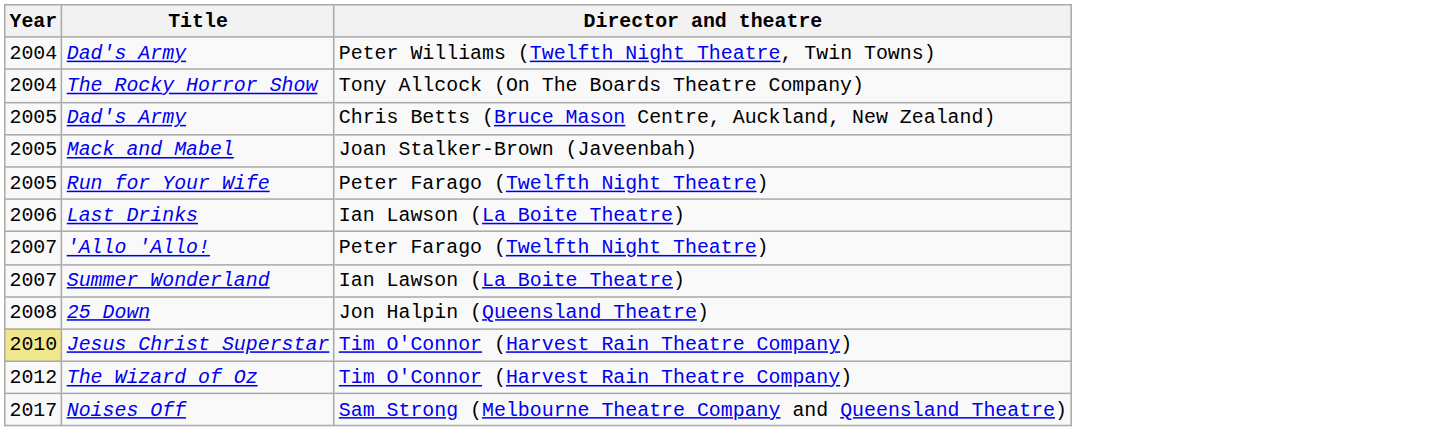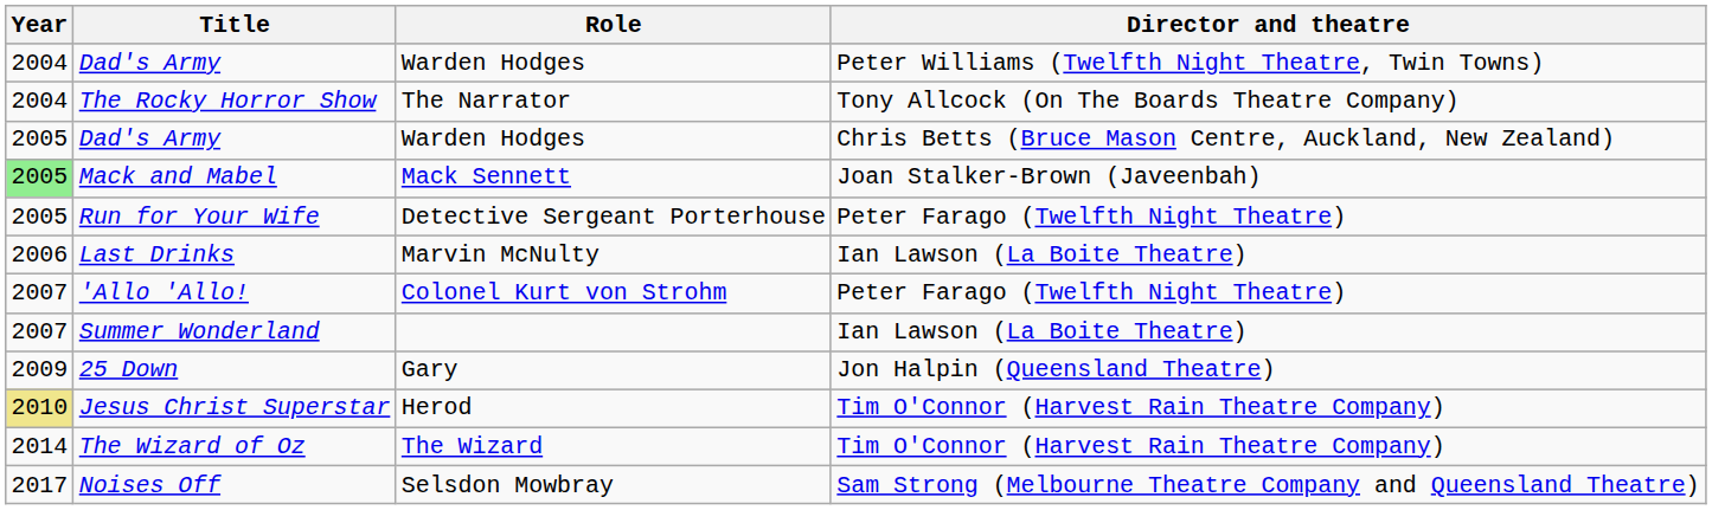 <table class="wikitable">
 <tr>
 <th>Year</th>
 <th>Title</th>
+<th>Role</th>
 <th>Director and theatre</th>
 </tr>
 <tr>
 <td>2004</td>
 <td><em><a href='#'>Dad's Army</a></em></td>
+<td>Warden Hodges</td>
 <td>Peter Williams (<a href='#'>Twelfth Night Theatre</a>, Twin Towns)</td>
 </tr>
 <tr>
 <td>2004</td>
 <td><em><a href='#'>The Rocky Horror Show</a></em></td>
+<td>The Narrator</td>
 <td>Tony Allcock (On The Boards Theatre Company)</td>
 </tr>
 <tr>
 <td>2005</td>
 <td><em><a href='#'>Dad's Army</a></em></td>
+<td>Warden Hodges</td>
 <td>Chris Betts (<a href='#'>Bruce Mason</a> Centre, Auckland, New Zealand)</td>
 </tr>
 <tr>
-<td>2005</td>
+<td style="background: lightgreen;">2005</td>
 <td><em><a href='#'>Mack and Mabel</a></em></td>
+<td><a href='#'>Mack Sennett</a></td>
 <td>Joan Stalker-Brown (Javeenbah)</td>
 </tr>
 <tr>
 <td>2005</td>
 <td><em><a href='#'>Run for Your Wife</a></em></td>
+<td>Detective Sergeant Porterhouse</td>
 <td>Peter Farago (<a href='#'>Twelfth Night Theatre</a>)</td>
 </tr>
 <tr>
 <td>2006</td>
 <td><em><a href='#'>Last Drinks</a></em></td>
+<td>Marvin McNulty</td>
 <td>Ian Lawson (<a href='#'>La Boite Theatre</a>)</td>
 </tr>
 <tr>
 <td>2007</td>
 <td><em><a href='#'>'Allo 'Allo!</a></em></td>
+<td><a href='#'>Colonel Kurt von Strohm</a></td>
 <td>Peter Farago (<a href='#'>Twelfth Night Theatre</a>)</td>
 </tr>
 <tr>
 <td>2007</td>
 <td><em><a href='#'>Summer Wonderland</a></em></td>
+<td></td>
 <td>Ian Lawson (<a href='#'>La Boite Theatre</a>)</td>
 </tr>
 <tr>
-<td>2008</td>
+<td>2009</td>
 <td><em><a href='#'>25 Down</a></em></td>
+<td>Gary</td>
 <td>Jon Halpin (<a href='#'>Queensland Theatre</a>)</td>
 </tr>
 <tr>
 <td style="background: khaki;">2010</td>
 <td><em><a href='#'>Jesus Christ Superstar</a></em></td>
+<td>Herod</td>
 <td><a href='#'>Tim O'Connor</a> (<a href='#'>Harvest Rain Theatre Company</a>)</td>
 </tr>
 <tr>
-<td>2012</td>
+<td>2014</td>
 <td><em><a href='#'>The Wizard of Oz</a></em></td>
+<td><a href='#'>The Wizard</a></td>
 <td><a href='#'>Tim O'Connor</a> (<a href='#'>Harvest Rain Theatre Company</a>)</td>
 </tr>
 <tr>
 <td>2017</td>
 <td><em><a href='#'>Noises Off</a></em></td>
+<td>Selsdon Mowbray</td>
 <td><a href='#'>Sam Strong</a> (<a href='#'>Melbourne Theatre Company</a> and <a href='#'>Queensland Theatre</a>)</td>
 </tr>
 </table>
